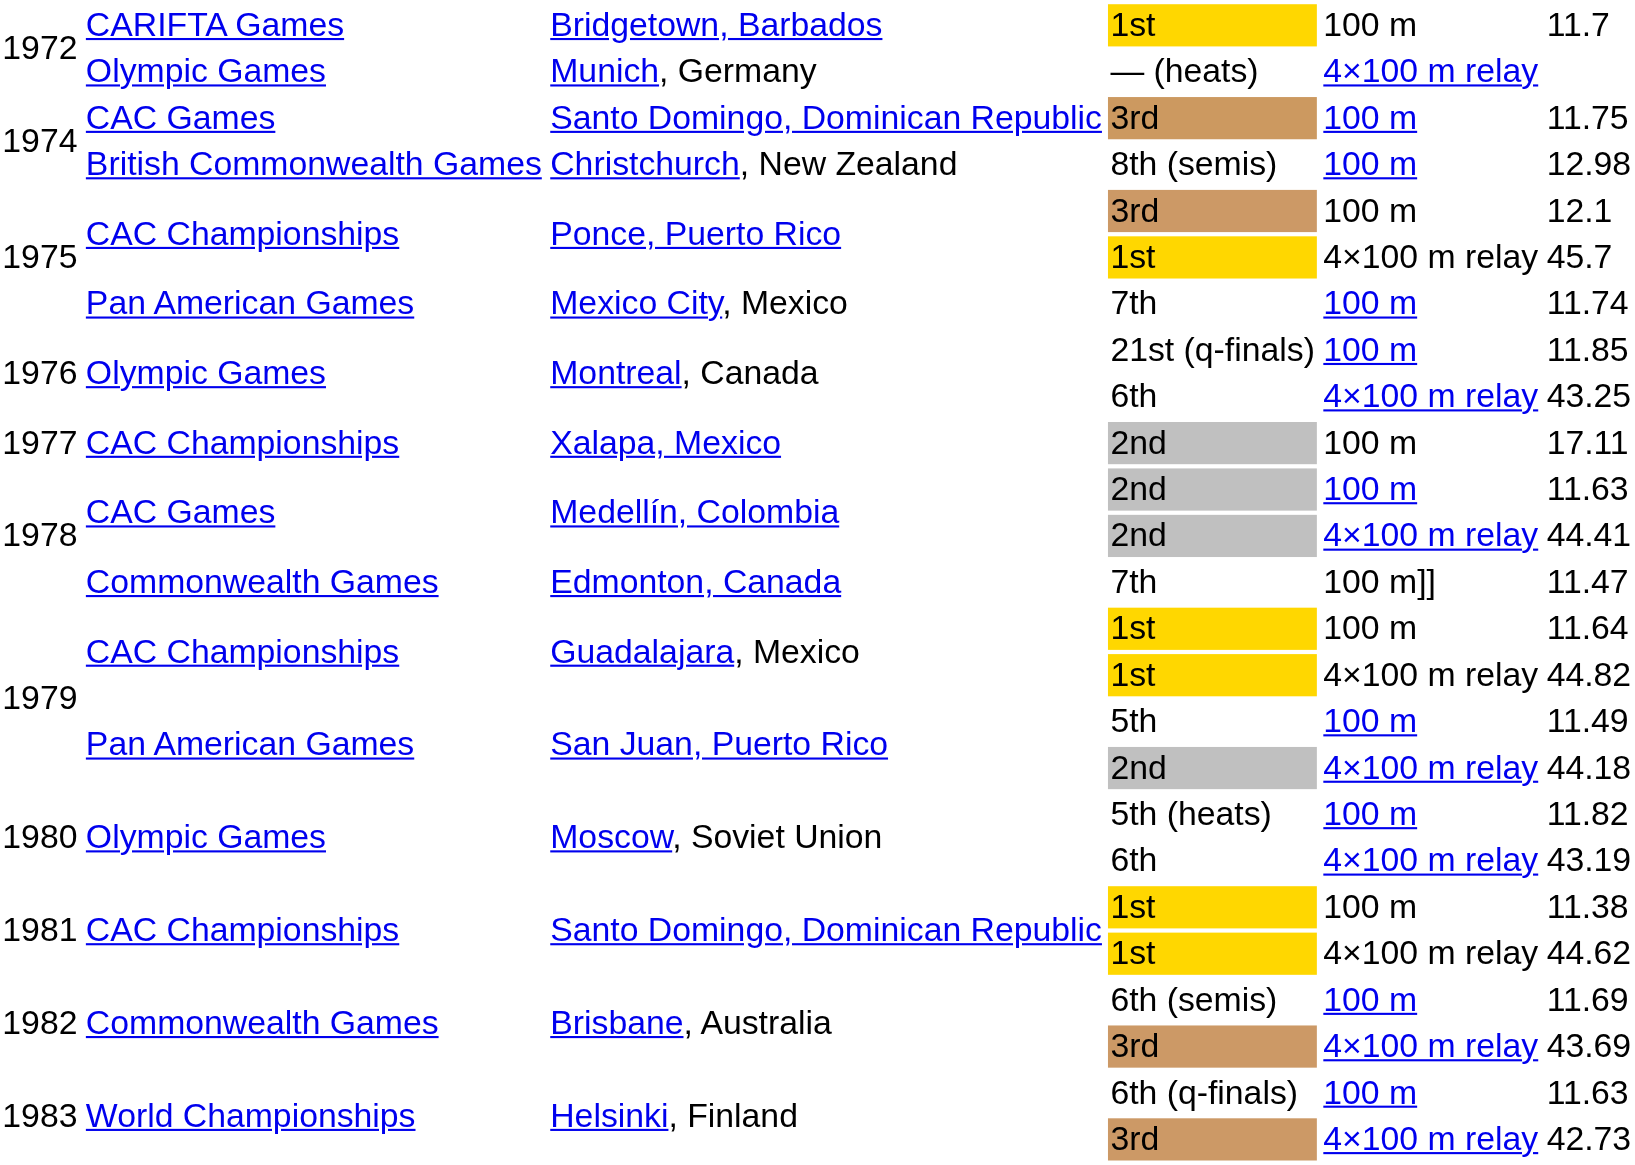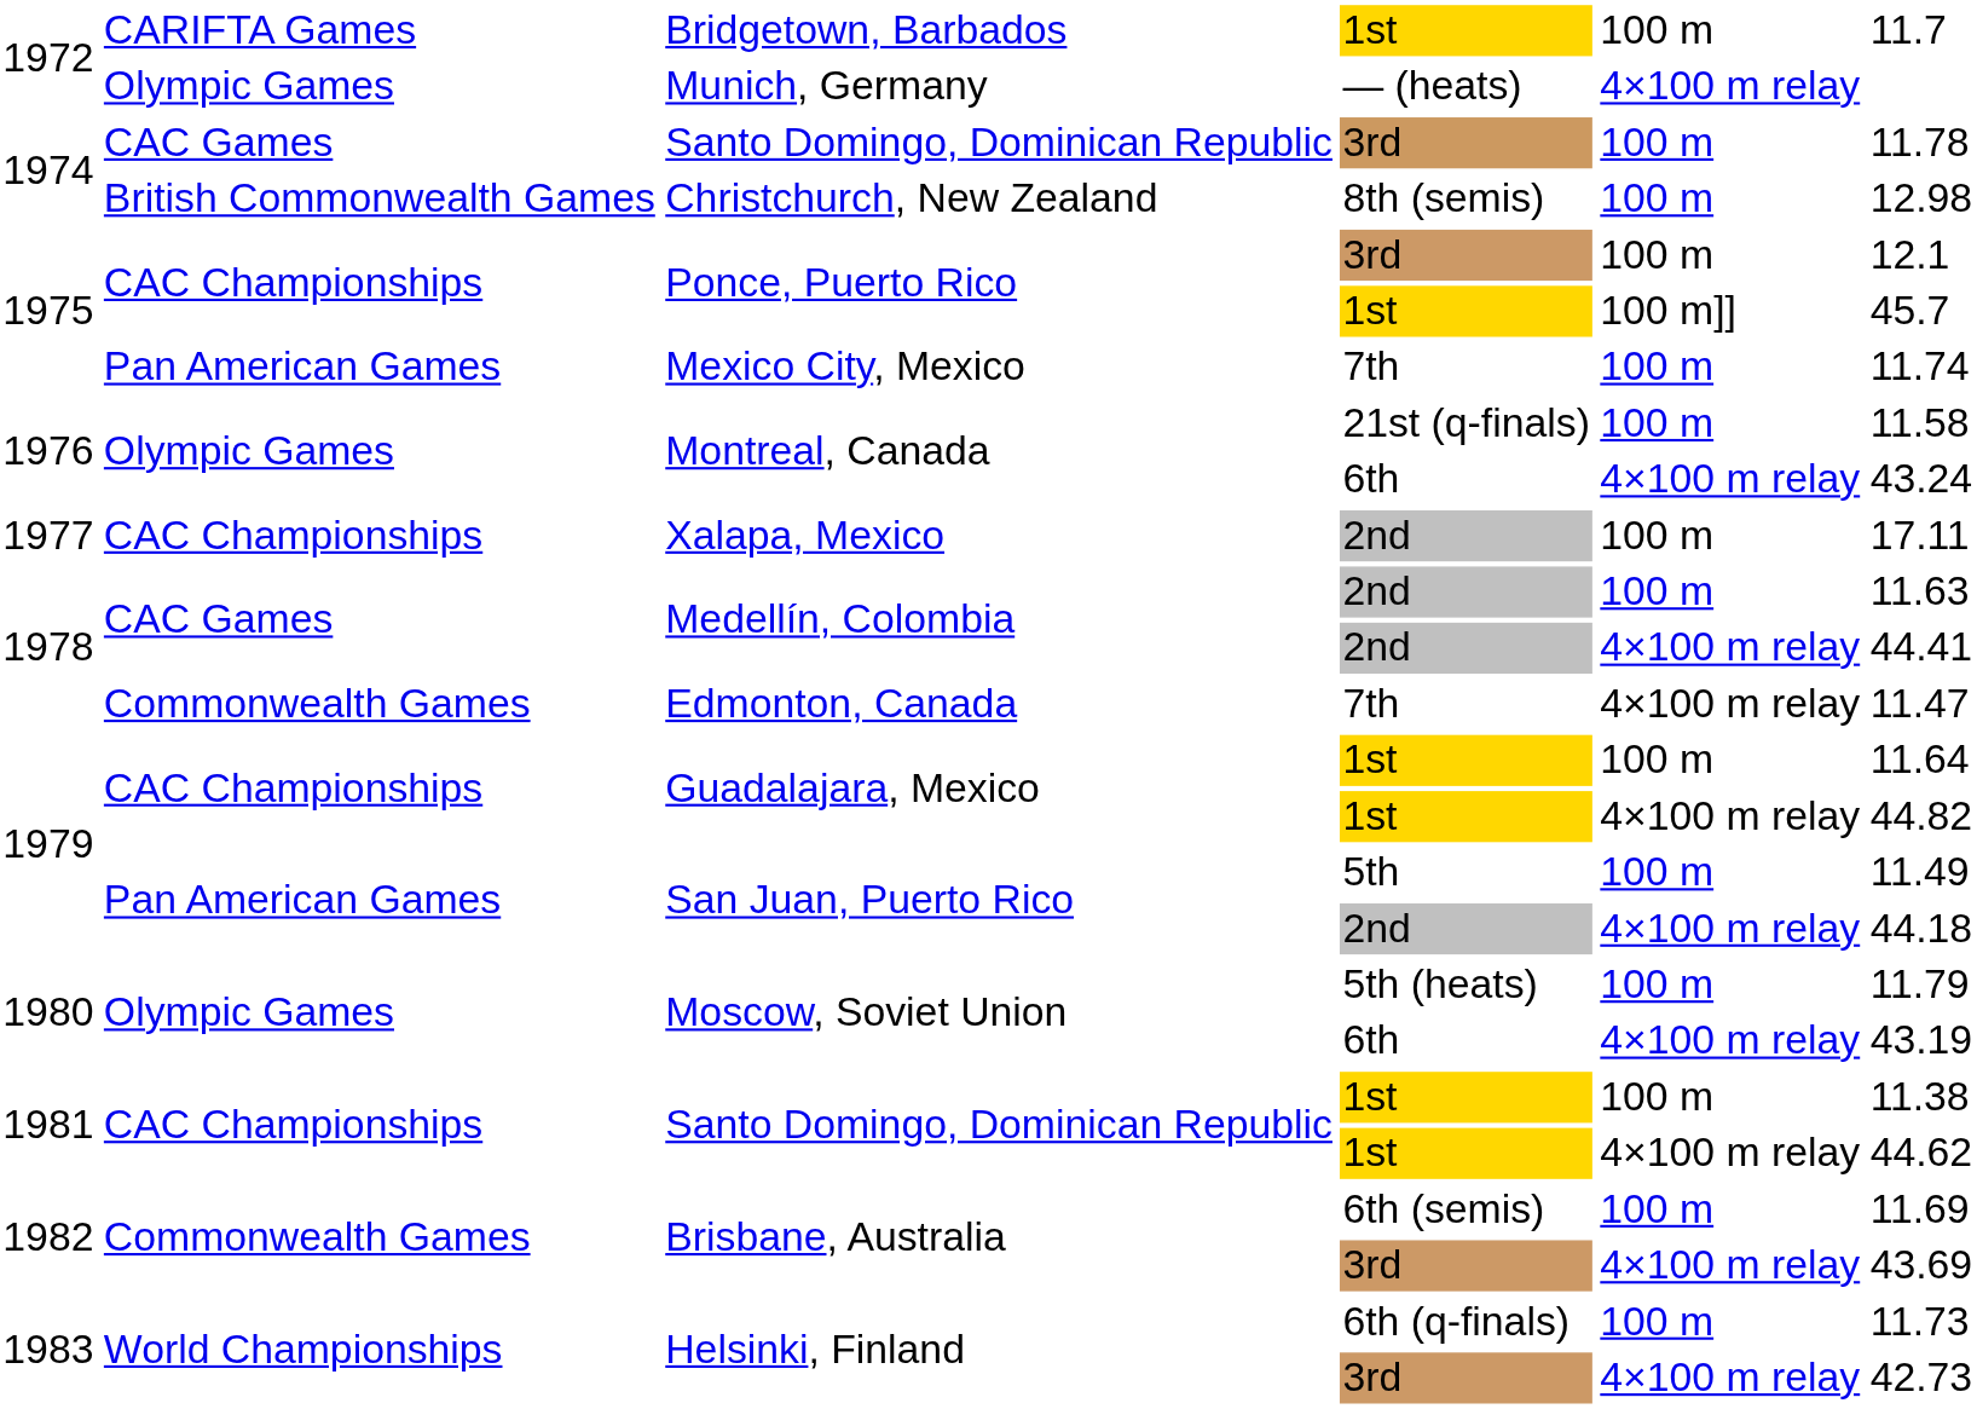 <table>
 <tr>
 <td rowspan=2>1972</td>
 <td><a href='#'>CARIFTA Games</a></td>
 <td><a href='#'>Bridgetown, Barbados</a></td>
 <td bgcolor=gold>1st</td>
 <td>100 m</td>
 <td>11.7</td>
 </tr>
 <tr>
 <td><a href='#'>Olympic Games</a></td>
 <td><a href='#'>Munich</a>, Germany</td>
 <td>— (heats)</td>
 <td><a href='#'>4×100 m relay</a></td>
 <td></td>
 </tr>
 <tr>
 <td rowspan=2>1974</td>
 <td><a href='#'>CAC Games</a></td>
 <td><a href='#'>Santo Domingo, Dominican Republic</a></td>
 <td bgcolor=cc996>3rd</td>
 <td><a href='#'>100 m</a></td>
-<td>11.75</td>
+<td>11.78</td>
 </tr>
 <tr>
 <td><a href='#'>British Commonwealth Games</a></td>
 <td><a href='#'>Christchurch</a>, New Zealand</td>
 <td>8th (semis)</td>
 <td><a href='#'>100 m</a></td>
 <td>12.98</td>
 </tr>
 <tr>
 <td rowspan=3>1975</td>
 <td rowspan=2><a href='#'>CAC Championships</a></td>
 <td rowspan=2><a href='#'>Ponce, Puerto Rico</a></td>
 <td bgcolor=cc9966>3rd</td>
 <td>100 m</td>
 <td>12.1</td>
 </tr>
 <tr>
 <td bgcolor=gold>1st</td>
-<td>4×100 m relay</td>
+<td>100 m]]</td>
 <td>45.7</td>
 </tr>
 <tr>
 <td><a href='#'>Pan American Games</a></td>
 <td><a href='#'>Mexico City</a>, Mexico</td>
 <td>7th</td>
 <td><a href='#'>100 m</a></td>
 <td>11.74</td>
 </tr>
 <tr>
 <td rowspan=2>1976</td>
 <td rowspan=2><a href='#'>Olympic Games</a></td>
 <td rowspan=2><a href='#'>Montreal</a>, Canada</td>
 <td>21st (q-finals)</td>
 <td><a href='#'>100 m</a></td>
-<td>11.85</td>
+<td>11.58</td>
 </tr>
 <tr>
 <td>6th</td>
 <td><a href='#'>4×100 m relay</a></td>
-<td>43.25</td>
+<td>43.24</td>
 </tr>
 <tr>
 <td>1977</td>
 <td><a href='#'>CAC Championships</a></td>
 <td><a href='#'>Xalapa, Mexico</a></td>
 <td bgcolor=silver>2nd</td>
 <td>100 m</td>
 <td>17.11</td>
 </tr>
 <tr>
 <td rowspan=3>1978</td>
 <td rowspan=2><a href='#'>CAC Games</a></td>
 <td rowspan=2><a href='#'>Medellín, Colombia</a></td>
 <td bgcolor=silver>2nd</td>
 <td><a href='#'>100 m</a></td>
 <td>11.63</td>
 </tr>
 <tr>
 <td bgcolor=silver>2nd</td>
 <td><a href='#'>4×100 m relay</a></td>
 <td>44.41</td>
 </tr>
 <tr>
 <td><a href='#'>Commonwealth Games</a></td>
 <td><a href='#'>Edmonton, Canada</a></td>
 <td>7th</td>
-<td>100 m]]</td>
+<td>4×100 m relay</td>
 <td>11.47</td>
 </tr>
 <tr>
 <td rowspan=4>1979</td>
 <td rowspan=2><a href='#'>CAC Championships</a></td>
 <td rowspan=2><a href='#'>Guadalajara</a>, Mexico</td>
 <td bgcolor=gold>1st</td>
 <td>100 m</td>
 <td>11.64</td>
 </tr>
 <tr>
 <td bgcolor=gold>1st</td>
 <td>4×100 m relay</td>
 <td>44.82</td>
 </tr>
 <tr>
 <td rowspan=2><a href='#'>Pan American Games</a></td>
 <td rowspan=2><a href='#'>San Juan, Puerto Rico</a></td>
 <td>5th</td>
 <td><a href='#'>100 m</a></td>
 <td>11.49</td>
 </tr>
 <tr>
 <td bgcolor=silver>2nd</td>
 <td><a href='#'>4×100 m relay</a></td>
 <td>44.18</td>
 </tr>
 <tr>
 <td rowspan=2>1980</td>
 <td rowspan=2><a href='#'>Olympic Games</a></td>
 <td rowspan=2><a href='#'>Moscow</a>, Soviet Union</td>
 <td>5th (heats)</td>
 <td><a href='#'>100 m</a></td>
-<td>11.82</td>
+<td>11.79</td>
 </tr>
 <tr>
 <td>6th</td>
 <td><a href='#'>4×100 m relay</a></td>
 <td>43.19 </td>
 </tr>
 <tr>
 <td rowspan=2>1981</td>
 <td rowspan=2><a href='#'>CAC Championships</a></td>
 <td rowspan=2><a href='#'>Santo Domingo, Dominican Republic</a></td>
 <td bgcolor=gold>1st</td>
 <td>100 m</td>
 <td>11.38 </td>
 </tr>
 <tr>
 <td bgcolor=gold>1st</td>
 <td>4×100 m relay</td>
 <td>44.62 </td>
 </tr>
 <tr>
 <td rowspan=2>1982</td>
 <td rowspan=2><a href='#'>Commonwealth Games</a></td>
 <td rowspan=2><a href='#'>Brisbane</a>, Australia</td>
 <td>6th (semis)</td>
 <td><a href='#'>100 m</a></td>
 <td>11.69</td>
 </tr>
 <tr>
 <td bgcolor=cc9966>3rd</td>
 <td><a href='#'>4×100 m relay</a></td>
 <td>43.69</td>
 </tr>
 <tr>
 <td rowspan=2>1983</td>
 <td rowspan=2><a href='#'>World Championships</a></td>
 <td rowspan=2><a href='#'>Helsinki</a>, Finland</td>
 <td>6th (q-finals)</td>
 <td><a href='#'>100 m</a></td>
-<td>11.63</td>
+<td>11.73</td>
 </tr>
 <tr Pusey, Juliet Cuthbert, Merlene Ottey>
 <td bgcolor=cc9966>3rd</td>
 <td><a href='#'>4×100 m relay</a></td>
 <td>42.73</td>
 </tr>
 </table>
